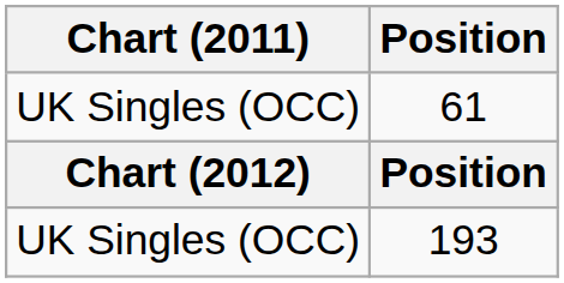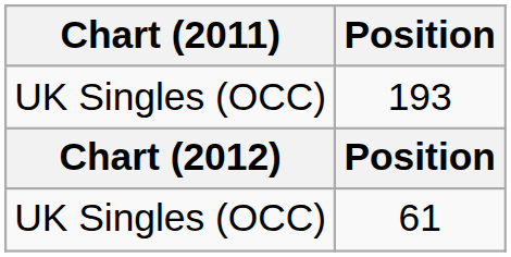 <table class="wikitable">
 <tr>
 <th scope="col">Chart (2011)</th>
 <th scope="col">Position</th>
 </tr>
 <tr>
 <td>UK Singles (OCC)</td>
-<td style="text-align:center;">61</td>
+<td style="text-align:center;">193</td>
 </tr>
 <tr>
 <th scope="col">Chart (2012)</th>
 <th scope="col">Position</th>
 </tr>
 <tr>
 <td>UK Singles (OCC)</td>
-<td style="text-align:center;">193</td>
+<td style="text-align:center;">61</td>
 </tr>
 </table>
